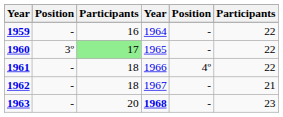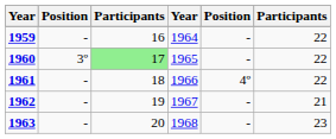 <table class="wikitable" style="text-align:right;">
 <tr style="background:#000;">
 <th>Year</th>
 <th>Position</th>
 <th>Participants</th>
 <th>Year</th>
 <th>Position</th>
 <th>Participants</th>
 </tr>
 <tr>
 <td><strong><a href='#'>1959</a></strong></td>
 <td>-</td>
 <td>16</td>
 <td><a href='#'>1964</a></td>
 <td>-</td>
 <td>22</td>
 </tr>
 <tr>
 <td><strong><a href='#'>1960</a></strong></td>
 <td>3º</td>
 <td style="background: lightgreen;">17</td>
 <td><a href='#'>1965</a></td>
 <td>-</td>
 <td>22</td>
 </tr>
 <tr>
 <td><strong><a href='#'>1961</a></strong></td>
 <td>-</td>
 <td>18</td>
 <td><a href='#'>1966</a></td>
 <td>4º</td>
 <td>22</td>
 </tr>
 <tr>
 <td><strong><a href='#'>1962</a></strong></td>
 <td>-</td>
-<td>18</td>
+<td>19</td>
 <td><a href='#'>1967</a></td>
 <td>-</td>
 <td>21</td>
 </tr>
 <tr>
 <td><strong><a href='#'>1963</a></strong></td>
 <td>-</td>
 <td>20</td>
-<td><strong><a href='#'>1968</a></strong></td>
+<td><a href='#'>1968</a></td>
 <td>-</td>
 <td>23</td>
 </tr>
 </table>
